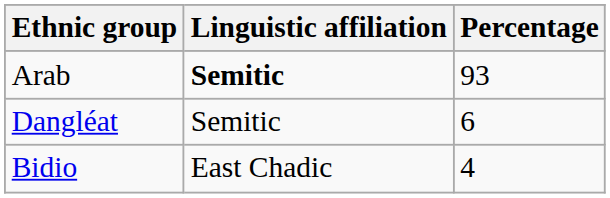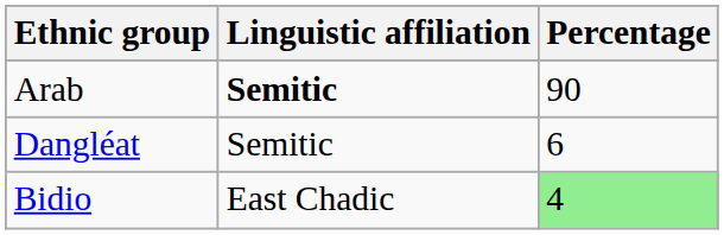 <table class="wikitable">
 <tr>
 <th>Ethnic group</th>
 <th>Linguistic affiliation</th>
 <th>Percentage</th>
 </tr>
 <tr>
 <td>Arab</td>
 <td><strong>Semitic</strong></td>
-<td>93</td>
+<td>90</td>
 </tr>
 <tr>
 <td><a href='#'>Dangléat</a></td>
 <td>Semitic</td>
 <td>6</td>
 </tr>
 <tr>
 <td><a href='#'>Bidio</a></td>
 <td>East Chadic</td>
-<td>4</td>
+<td style="background: lightgreen;">4</td>
 </tr>
 </table>
